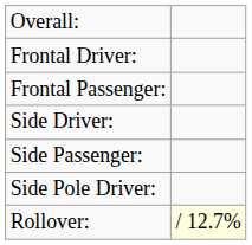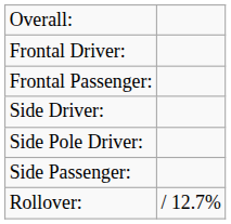 <table class="wikitable">
 <tr>
 <td>Overall:</td>
 <td></td>
 </tr>
 <tr>
 <td>Frontal Driver:</td>
 <td></td>
 </tr>
 <tr>
 <td>Frontal Passenger:</td>
 <td></td>
 </tr>
 <tr>
 <td>Side Driver:</td>
 <td></td>
 </tr>
 <tr>
+<td>Side Pole Driver:</td>
+<td></td>
+</tr>
+<tr>
 <td>Side Passenger:</td>
 <td></td>
 </tr>
 <tr>
-<td>Side Pole Driver:</td>
-<td></td>
-</tr>
-<tr>
 <td>Rollover:</td>
-<td style="background: lightyellow;"> / 12.7%</td>
+<td> / 12.7%</td>
 </tr>
 </table>
